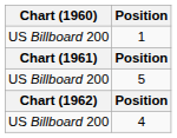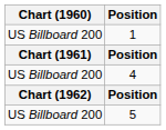 <table class="wikitable plainrowheaders" style="text-align:center">
 <tr>
 <th scope="col">Chart (1960)</th>
 <th scope="col">Position</th>
 </tr>
 <tr>
 <td "text-align:left;">US <em>Billboard</em> 200</td>
 <td>1</td>
 </tr>
 <tr>
 <th scope="col">Chart (1961)</th>
 <th scope="col">Position</th>
 </tr>
 <tr>
 <td "text-align:left;">US <em>Billboard</em> 200</td>
-<td>5</td>
+<td>4</td>
 </tr>
 <tr>
 <th scope="col">Chart (1962)</th>
 <th scope="col">Position</th>
 </tr>
 <tr>
 <td "text-align:left;">US <em>Billboard</em> 200</td>
-<td>4</td>
+<td>5</td>
 </tr>
 </table>
